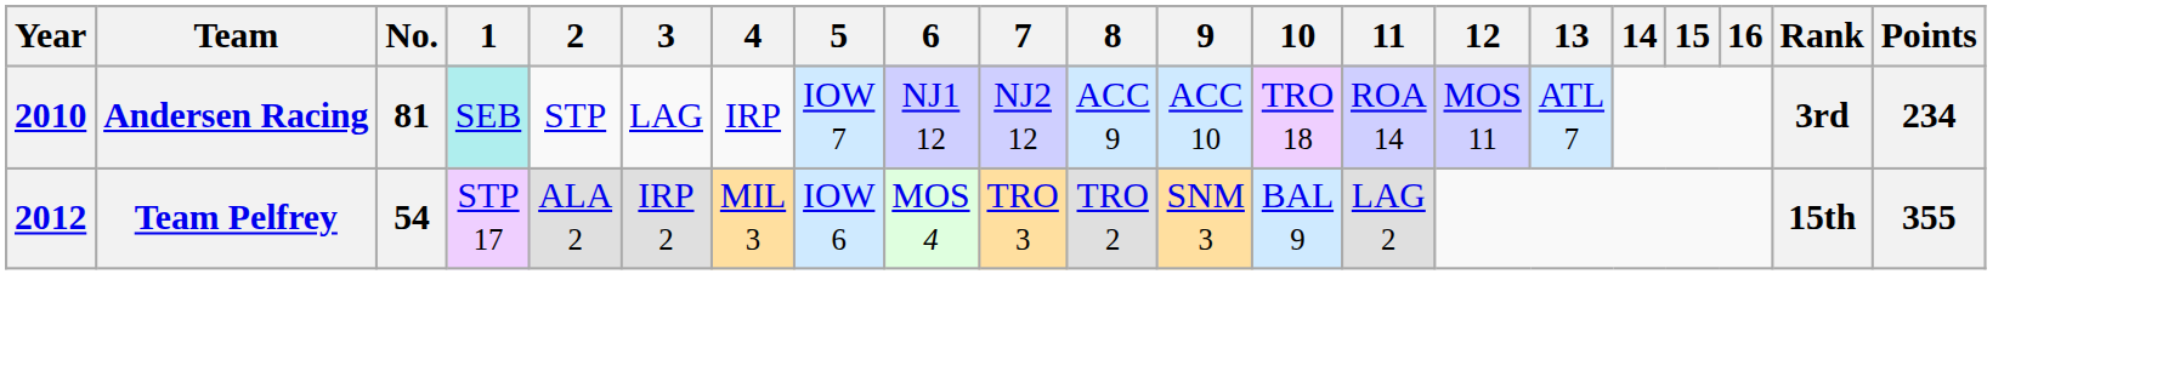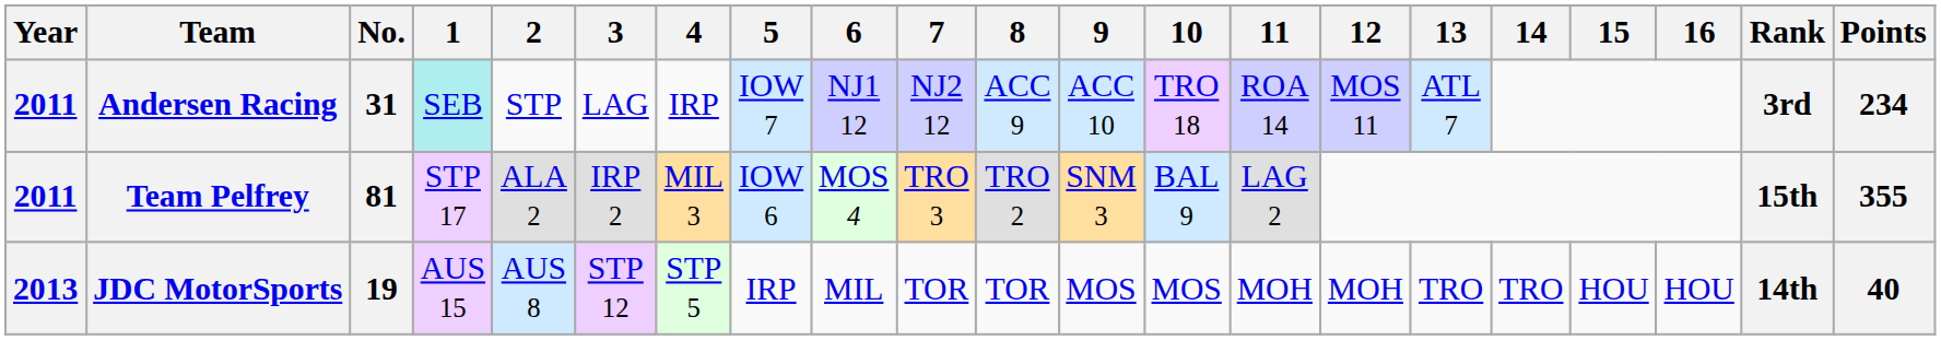 <table class="wikitable" style="text-align:center; font-size:90%">
 <tr>
 <th>Year</th>
 <th>Team</th>
 <th>No.</th>
 <th>1</th>
 <th>2</th>
 <th>3</th>
 <th>4</th>
 <th>5</th>
 <th>6</th>
 <th>7</th>
 <th>8</th>
 <th>9</th>
 <th>10</th>
 <th>11</th>
 <th>12</th>
 <th>13</th>
 <th>14</th>
 <th>15</th>
 <th>16</th>
 <th>Rank</th>
 <th>Points</th>
 </tr>
 <tr>
-<th><a href='#'>2010</a></th>
+<th><a href='#'>2011</a></th>
 <th><a href='#'>Andersen Racing</a></th>
-<th>81</th>
+<th>31</th>
 <td style="background: paleturquoise;"><a href='#'>SEB</a></td>
 <td><a href='#'>STP</a></td>
 <td><a href='#'>LAG</a></td>
 <td><a href='#'>IRP</a></td>
 <td style="background:#CFEAFF;"><a href='#'>IOW</a><br><small>7</small></td>
 <td style="background:#CFCFFF;"><a href='#'>NJ1</a><br><small>12</small></td>
 <td style="background:#CFCFFF;"><a href='#'>NJ2</a><br><small>12</small></td>
 <td style="background:#CFEAFF;"><a href='#'>ACC</a><br><small>9</small></td>
 <td style="background:#CFEAFF;"><a href='#'>ACC</a><br><small>10</small></td>
 <td style="background:#EFCFFF;"><a href='#'>TRO</a><br><small>18</small></td>
 <td style="background:#CFCFFF;"><a href='#'>ROA</a><br><small>14</small></td>
 <td style="background:#CFCFFF;"><a href='#'>MOS</a><br><small>11</small></td>
 <td style="background:#CFEAFF;"><a href='#'>ATL</a><br><small>7</small></td>
 <td colspan=3></td>
 <th>3rd</th>
 <th>234</th>
 </tr>
 <tr>
-<th><a href='#'>2012</a></th>
+<th><a href='#'>2011</a></th>
 <th><a href='#'>Team Pelfrey</a></th>
-<th>54</th>
+<th>81</th>
 <td style="background:#EFCFFF;"><a href='#'>STP</a><br><small>17</small></td>
 <td style="background:#DFDFDF;"><a href='#'>ALA</a><br><small>2</small></td>
 <td style="background:#DFDFDF;"><a href='#'>IRP</a><br><small>2</small></td>
 <td style="background:#FFDF9F;"><a href='#'>MIL</a><br><small>3</small></td>
 <td style="background:#CFEAFF;"><a href='#'>IOW</a><br><small>6</small></td>
 <td style="background:#DFFFDF;"><a href='#'>MOS</a><br><small><em>4</em></small></td>
 <td style="background:#FFDF9F;"><a href='#'>TRO</a><br><small>3</small></td>
 <td style="background:#DFDFDF;"><a href='#'>TRO</a><br><small>2</small></td>
 <td style="background:#FFDF9F;"><a href='#'>SNM</a><br><small>3</small></td>
 <td style="background:#CFEAFF;"><a href='#'>BAL</a><br><small>9</small></td>
 <td style="background:#DFDFDF;"><a href='#'>LAG</a><br><small>2</small></td>
 <td colspan=5></td>
 <th>15th</th>
 <th>355</th>
 </tr>
+<tr>
+<th><a href='#'>2013</a></th>
+<th><a href='#'>JDC MotorSports</a></th>
+<th>19</th>
+<td style="background:#EFCFFF;"><a href='#'>AUS</a><br><small>15</small></td>
+<td style="background:#CFEAFF;"><a href='#'>AUS</a><br><small>8</small></td>
+<td style="background:#EFCFFF;"><a href='#'>STP</a><br><small>12</small></td>
+<td style="background:#DFFFDF;"><a href='#'>STP</a><br><small>5</small></td>
+<td><a href='#'>IRP</a></td>
+<td><a href='#'>MIL</a></td>
+<td><a href='#'>TOR</a></td>
+<td><a href='#'>TOR</a></td>
+<td><a href='#'>MOS</a></td>
+<td><a href='#'>MOS</a></td>
+<td><a href='#'>MOH</a></td>
+<td><a href='#'>MOH</a></td>
+<td><a href='#'>TRO</a></td>
+<td><a href='#'>TRO</a></td>
+<td><a href='#'>HOU</a></td>
+<td><a href='#'>HOU</a></td>
+<th>14th</th>
+<th>40</th>
+</tr>
 </table>
